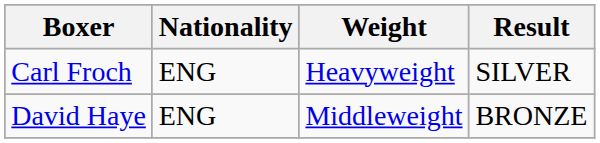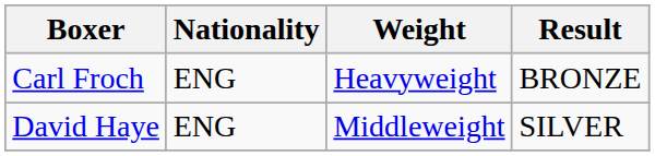 <table class="wikitable">
 <tr>
 <th>Boxer</th>
 <th>Nationality</th>
 <th>Weight</th>
 <th>Result</th>
 </tr>
 <tr>
 <td><a href='#'>Carl Froch</a></td>
 <td> ENG</td>
 <td><a href='#'>Heavyweight</a></td>
-<td>SILVER</td>
+<td>BRONZE</td>
 </tr>
 <tr>
 <td><a href='#'>David Haye</a></td>
 <td> ENG</td>
 <td><a href='#'>Middleweight</a></td>
-<td>BRONZE</td>
+<td>SILVER</td>
 </tr>
 </table>
